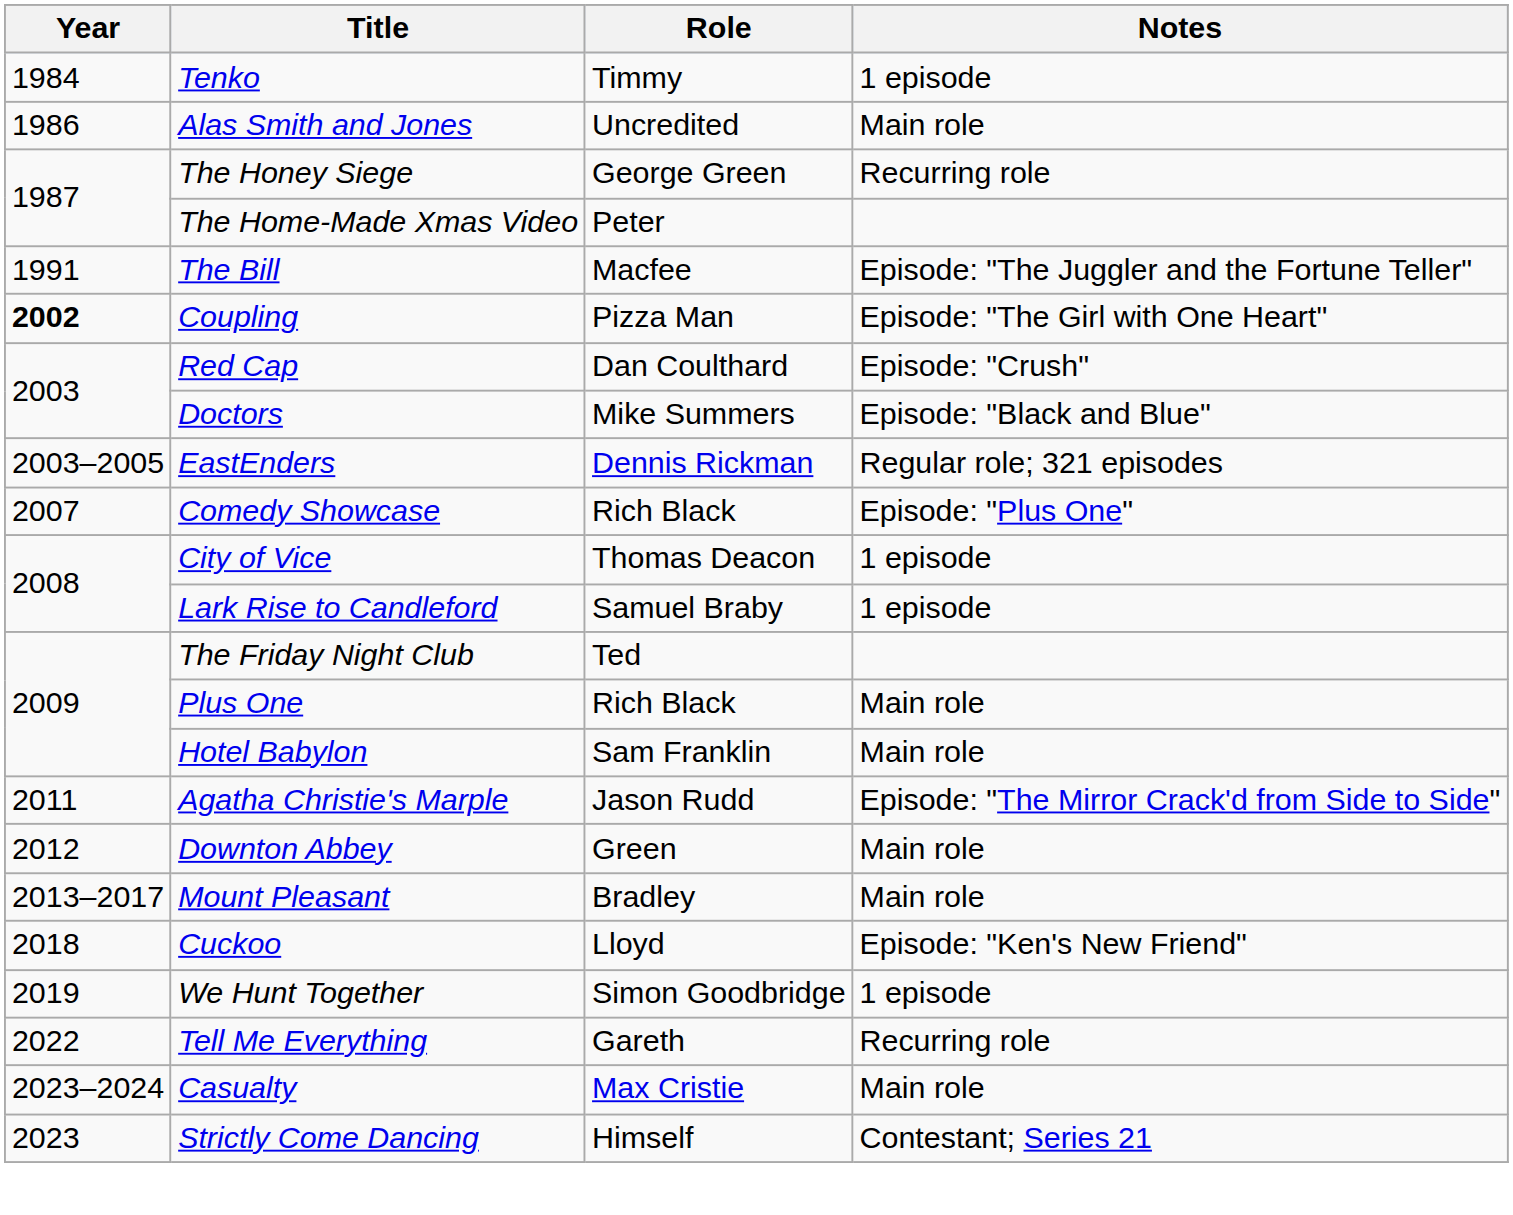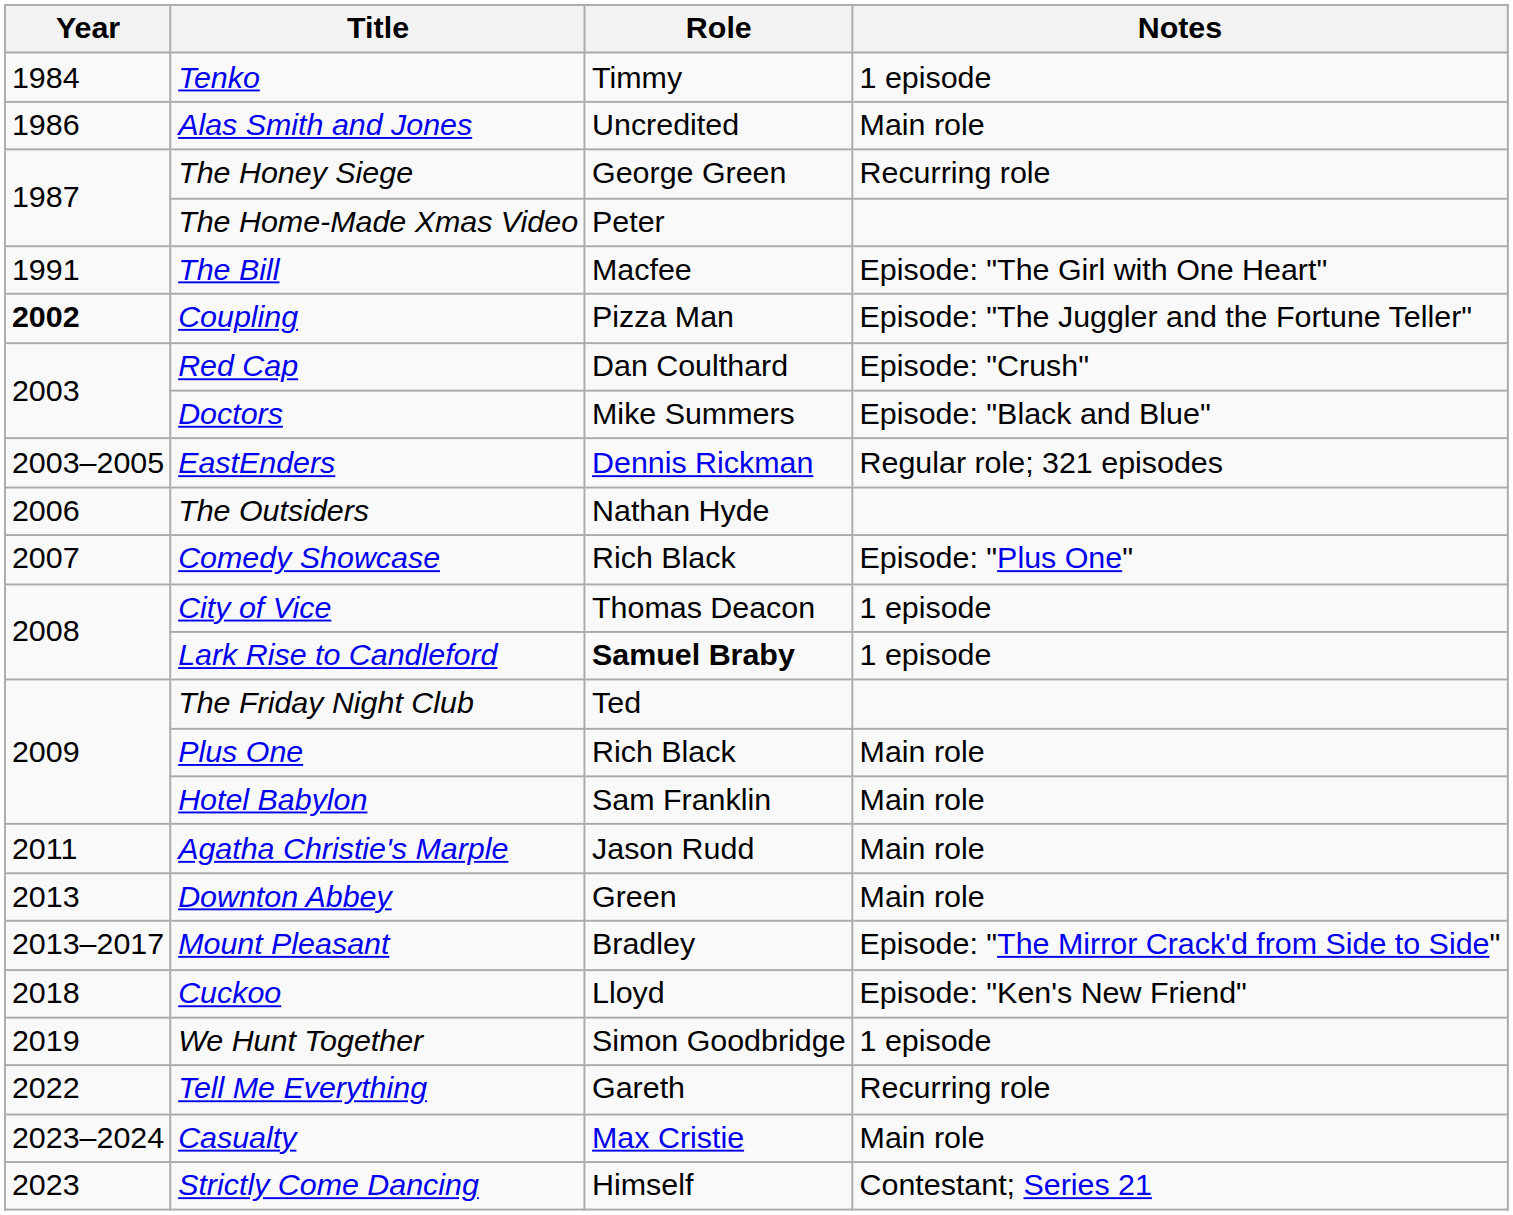 <table class="wikitable">
 <tr style="background:#b0c4de; text-align:center;">
 <th>Year</th>
 <th>Title</th>
 <th>Role</th>
 <th>Notes</th>
 </tr>
 <tr>
 <td>1984</td>
 <td><em><a href='#'>Tenko</a></em></td>
 <td>Timmy</td>
 <td>1 episode</td>
 </tr>
 <tr>
 <td>1986</td>
 <td><em><a href='#'>Alas Smith and Jones</a></em></td>
 <td>Uncredited</td>
 <td>Main role</td>
 </tr>
 <tr>
 <td rowspan="2">1987</td>
 <td><em>The Honey Siege</em></td>
 <td>George Green</td>
 <td>Recurring role</td>
 </tr>
 <tr>
 <td><em>The Home-Made Xmas Video</em></td>
 <td>Peter</td>
 <td></td>
 </tr>
 <tr>
 <td>1991</td>
 <td><em><a href='#'>The Bill</a></em></td>
 <td>Macfee</td>
-<td>Episode: "The Juggler and the Fortune Teller"</td>
+<td>Episode: "The Girl with One Heart"</td>
 </tr>
 <tr>
 <td><strong>2002</strong></td>
 <td><em><a href='#'>Coupling</a></em></td>
 <td>Pizza Man</td>
-<td>Episode: "The Girl with One Heart"</td>
+<td>Episode: "The Juggler and the Fortune Teller"</td>
 </tr>
 <tr>
 <td rowspan="2">2003</td>
 <td><em><a href='#'>Red Cap</a></em></td>
 <td>Dan Coulthard</td>
 <td>Episode: "Crush"</td>
 </tr>
 <tr>
 <td><em><a href='#'>Doctors</a></em></td>
 <td>Mike Summers</td>
 <td>Episode: "Black and Blue"</td>
 </tr>
 <tr>
 <td>2003–2005</td>
 <td><em><a href='#'>EastEnders</a></em></td>
 <td><a href='#'>Dennis Rickman</a></td>
 <td>Regular role; 321 episodes</td>
 </tr>
 <tr>
+<td>2006</td>
+<td><em>The Outsiders</em></td>
+<td>Nathan Hyde</td>
+<td></td>
+</tr>
+<tr>
 <td>2007</td>
 <td><em><a href='#'>Comedy Showcase</a></em></td>
 <td>Rich Black</td>
 <td>Episode: "<a href='#'>Plus One</a>"</td>
 </tr>
 <tr>
 <td rowspan="2">2008</td>
 <td><em><a href='#'>City of Vice</a></em></td>
 <td>Thomas Deacon</td>
 <td>1 episode</td>
 </tr>
 <tr>
 <td><em><a href='#'>Lark Rise to Candleford</a></em></td>
-<td>Samuel Braby</td>
+<td><strong>Samuel Braby</strong></td>
 <td>1 episode</td>
 </tr>
 <tr>
 <td rowspan="3">2009</td>
 <td><em>The Friday Night Club</em></td>
 <td>Ted</td>
 <td></td>
 </tr>
 <tr>
 <td><em><a href='#'>Plus One</a></em></td>
 <td>Rich Black</td>
 <td>Main role</td>
 </tr>
 <tr>
 <td><em><a href='#'>Hotel Babylon</a></em></td>
 <td>Sam Franklin</td>
 <td>Main role</td>
 </tr>
 <tr>
 <td>2011</td>
 <td><em><a href='#'>Agatha Christie's Marple</a></em></td>
 <td>Jason Rudd</td>
-<td>Episode: "<a href='#'>The Mirror Crack'd from Side to Side</a>"</td>
+<td>Main role</td>
 </tr>
 <tr>
-<td>2012</td>
+<td>2013</td>
 <td><em><a href='#'>Downton Abbey</a></em></td>
 <td>Green</td>
 <td>Main role</td>
 </tr>
 <tr>
 <td>2013–2017</td>
 <td><em><a href='#'>Mount Pleasant</a></em></td>
 <td>Bradley</td>
-<td>Main role</td>
+<td>Episode: "<a href='#'>The Mirror Crack'd from Side to Side</a>"</td>
 </tr>
 <tr>
 <td>2018</td>
 <td><em><a href='#'>Cuckoo</a></em></td>
 <td>Lloyd</td>
 <td>Episode: "Ken's New Friend"</td>
 </tr>
 <tr>
 <td>2019</td>
 <td><em>We Hunt Together</em></td>
 <td>Simon Goodbridge</td>
 <td>1 episode</td>
 </tr>
 <tr>
 <td>2022</td>
 <td><em><a href='#'>Tell Me Everything</a></em></td>
 <td>Gareth</td>
 <td>Recurring role</td>
 </tr>
 <tr>
 <td>2023–2024</td>
 <td><em><a href='#'>Casualty</a></em></td>
 <td><a href='#'>Max Cristie</a></td>
 <td>Main role</td>
 </tr>
 <tr>
 <td>2023</td>
 <td><em><a href='#'>Strictly Come Dancing</a></em></td>
 <td>Himself</td>
 <td>Contestant; <a href='#'>Series 21</a></td>
 </tr>
 </table>
